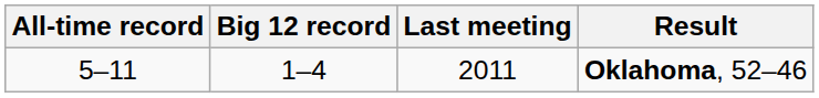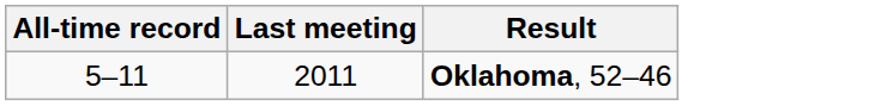 <table class="wikitable">
 <tr style="text-align:center;">
 <th>All-time record</th>
-<th>Big 12 record</th>
 <th>Last meeting</th>
 <th>Result</th>
 </tr>
 <tr style="text-align:center;">
 <td>5–11</td>
-<td>1–4</td>
 <td>2011</td>
 <td><strong>Oklahoma</strong>, 52–46</td>
 </tr>
 </table>
